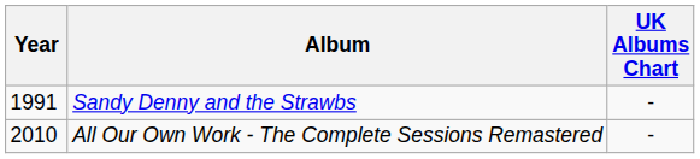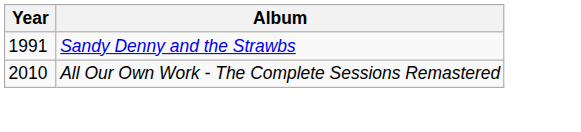 <table class="wikitable">
 <tr>
 <th width="40">Year</th>
 <th>Album</th>
-<th width="40"><a href='#'>UK Albums Chart</a></th>
 </tr>
 <tr>
 <td>1991</td>
 <td><em><a href='#'>Sandy Denny and the Strawbs</a></em></td>
-<td align="center">-</td>
 </tr>
 <tr>
 <td>2010</td>
 <td><em>All Our Own Work - The Complete Sessions Remastered</em></td>
-<td align="center">-</td>
 </tr>
 </table>
